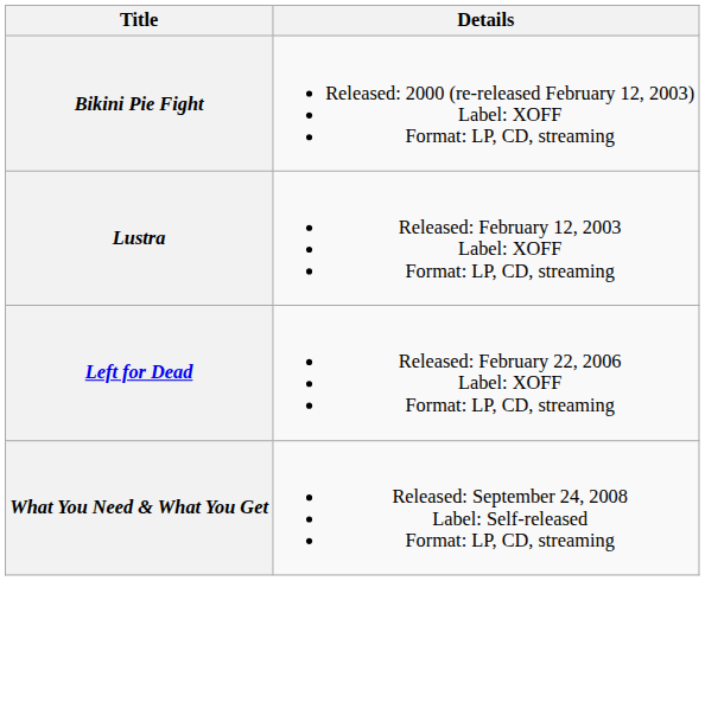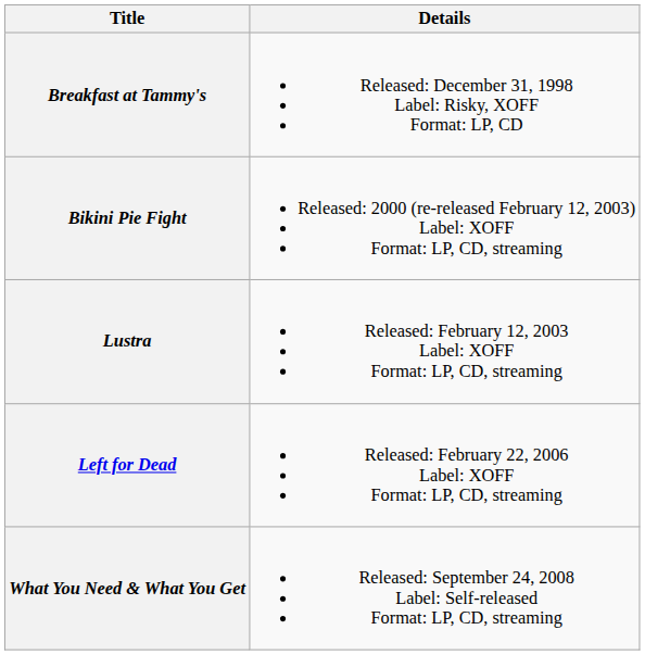 <table class="wikitable plainrowheaders" style="text-align:center;">
 <tr>
 <th>Title</th>
 <th>Details</th>
+</tr>
+<tr>
+<th scope="row"><em>Breakfast at Tammy's</em><br></th>
+<td><br><ul><li>Released: December 31, 1998</li><li>Label: Risky, XOFF</li><li>Format: LP, CD</li></ul></td>
 </tr>
 <tr>
 <th scope="row"><em>Bikini Pie Fight</em><br></th>
 <td><br><ul><li>Released: 2000 (re-released February 12, 2003)</li><li>Label: XOFF</li><li>Format: LP, CD, streaming</li></ul></td>
 </tr>
 <tr>
 <th scope="row"><em>Lustra</em></th>
 <td><br><ul><li>Released: February 12, 2003</li><li>Label: XOFF</li><li>Format: LP, CD, streaming</li></ul></td>
 </tr>
 <tr>
 <th scope="row"><em><a href='#'>Left for Dead</a></em></th>
 <td><br><ul><li>Released: February 22, 2006</li><li>Label: XOFF</li><li>Format: LP, CD, streaming</li></ul></td>
 </tr>
 <tr>
 <th scope="row"><em>What You Need & What You Get</em></th>
 <td><br><ul><li>Released: September 24, 2008</li><li>Label: Self-released</li><li>Format: LP, CD, streaming</li></ul></td>
 </tr>
 </table>
